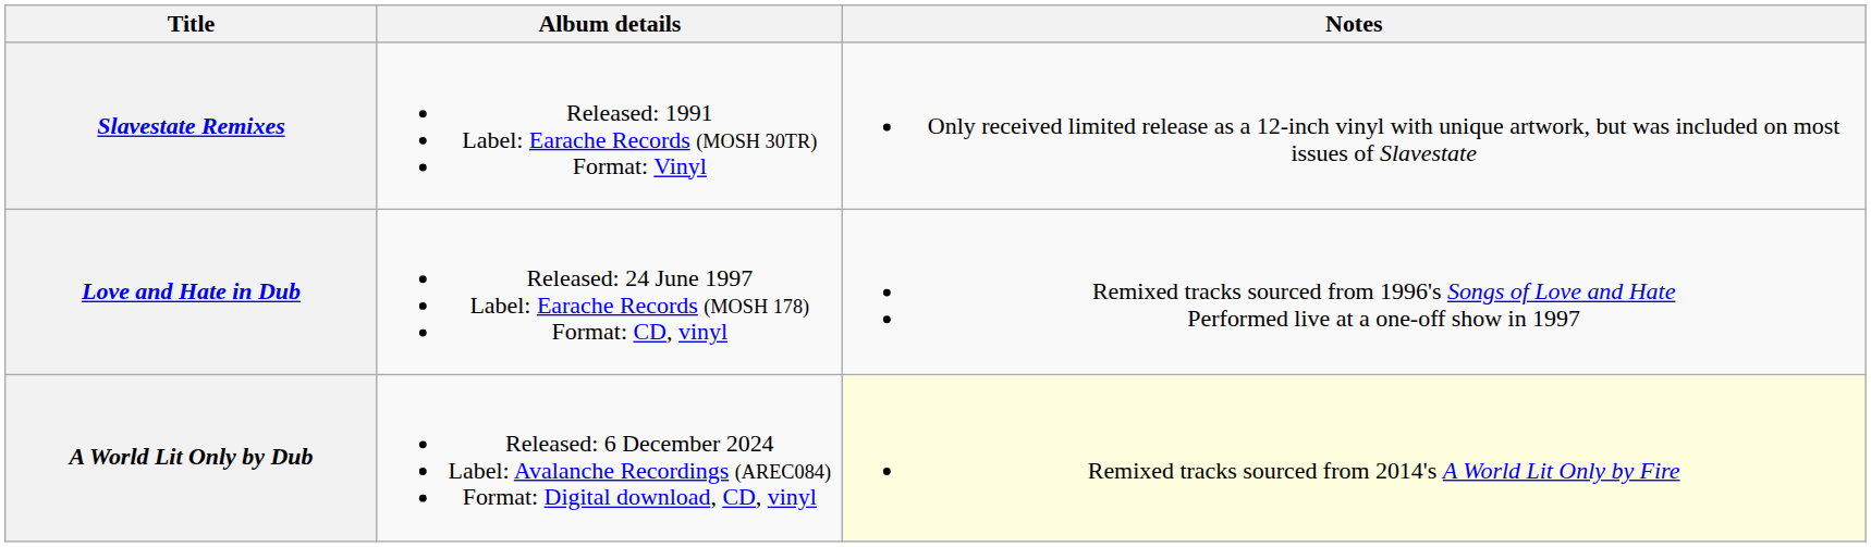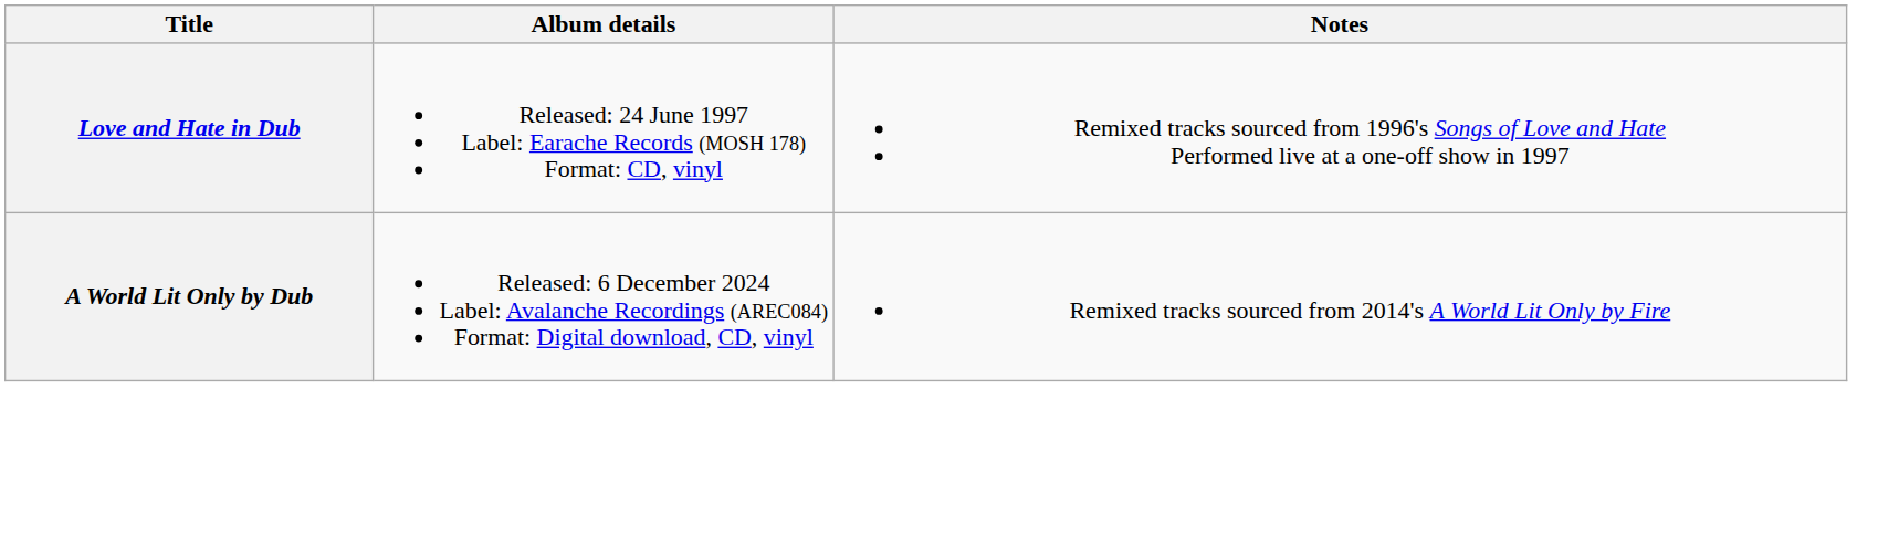 <table class="wikitable plainrowheaders" style="text-align:center;">
 <tr>
 <th scope="col" width="20%">Title</th>
 <th scope="col" width="25%">Album details</th>
 <th scope="col" width="55%">Notes</th>
-</tr>
-<tr>
-<th scope="row"><em><a href='#'>Slavestate Remixes</a></em></th>
-<td><br><ul><li>Released: 1991</li><li>Label: <a href='#'>Earache Records</a> <small>(MOSH 30TR)</small></li><li>Format: <a href='#'>Vinyl</a></li></ul></td>
-<td><br><ul><li>Only received limited release as a 12-inch vinyl with unique artwork, but was included on most issues of <em>Slavestate</em></li></ul></td>
 </tr>
 <tr>
 <th scope="row"><em><a href='#'>Love and Hate in Dub</a></em></th>
 <td><br><ul><li>Released: 24 June 1997</li><li>Label: <a href='#'>Earache Records</a> <small>(MOSH 178)</small></li><li>Format: <a href='#'>CD</a>, <a href='#'>vinyl</a></li></ul></td>
 <td><br><ul><li>Remixed tracks sourced from 1996's <em><a href='#'>Songs of Love and Hate</a></em></li><li>Performed live at a one-off show in 1997</li></ul></td>
 </tr>
 <tr>
 <th scope="row"><em>A World Lit Only by Dub</em></th>
 <td><br><ul><li>Released: 6 December 2024</li><li>Label: <a href='#'>Avalanche Recordings</a> <small>(AREC084)</small></li><li>Format: <a href='#'>Digital download</a>, <a href='#'>CD</a>, <a href='#'>vinyl</a></li></ul></td>
-<td style="background: lightyellow;"><br><ul><li>Remixed tracks sourced from 2014's <em><a href='#'>A World Lit Only by Fire</a></em></li></ul></td>
+<td><br><ul><li>Remixed tracks sourced from 2014's <em><a href='#'>A World Lit Only by Fire</a></em></li></ul></td>
 </tr>
 </table>
